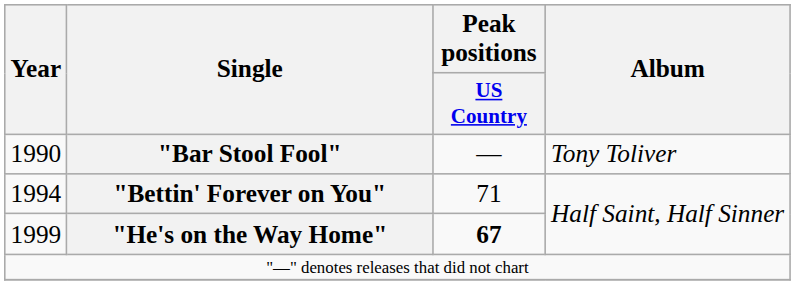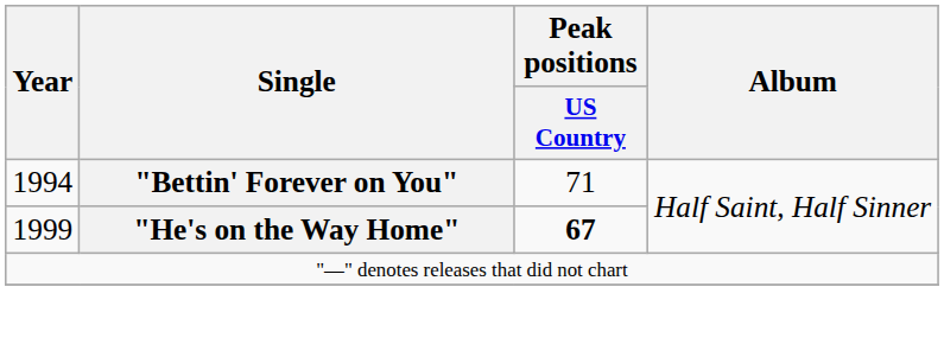 <table class="wikitable plainrowheaders" style="text-align:center;">
 <tr>
 <th rowspan="2">Year</th>
 <th rowspan="2" style="width:14em;">Single</th>
 <th colspan="1">Peak positions</th>
 <th rowspan="2">Album</th>
 </tr>
 <tr style="font-size:smaller;">
 <th width="65"><a href='#'>US Country</a><br></th>
-</tr>
-<tr>
-<td>1990</td>
-<th scope="row">"Bar Stool Fool"</th>
-<td>—</td>
-<td align="left"><em>Tony Toliver</em></td>
 </tr>
 <tr>
 <td>1994</td>
 <th scope="row">"Bettin' Forever on You"</th>
 <td>71</td>
 <td align="left" rowspan="2"><em>Half Saint, Half Sinner</em></td>
 </tr>
 <tr>
 <td>1999</td>
 <th scope="row">"He's on the Way Home"</th>
 <td><strong>67</strong></td>
 </tr>
 <tr>
 <td colspan="4" style="font-size:8pt">"—" denotes releases that did not chart</td>
 </tr>
 <tr>
 </tr>
 </table>
